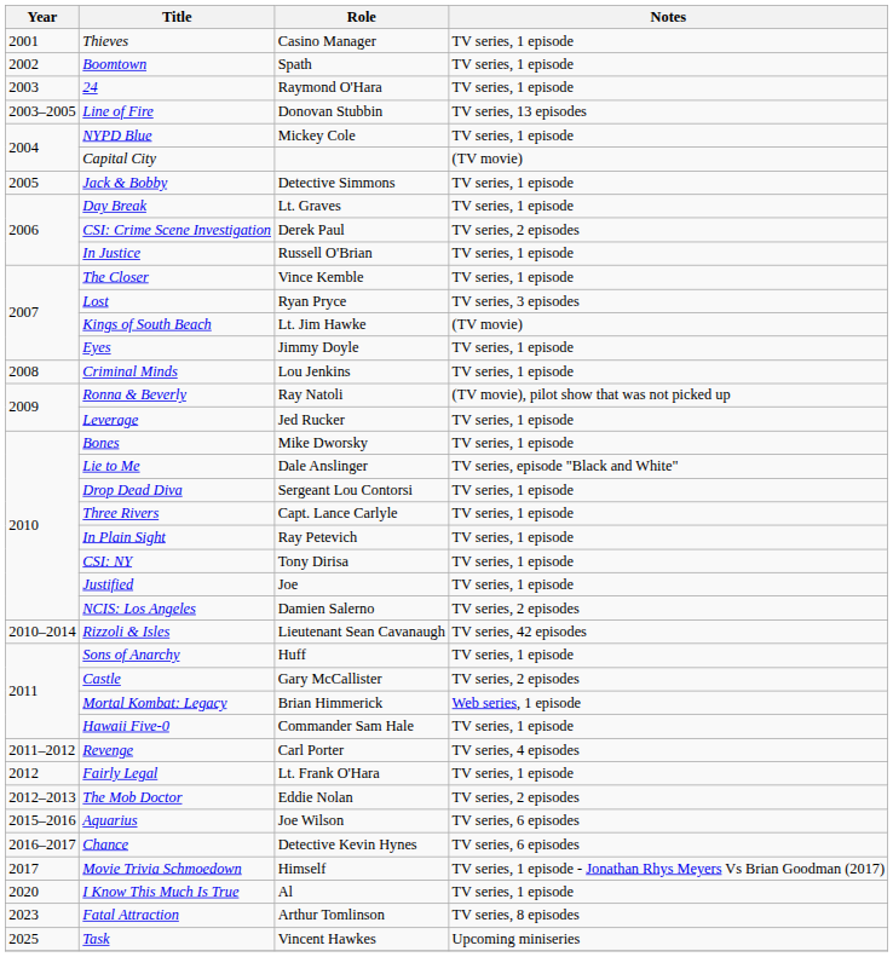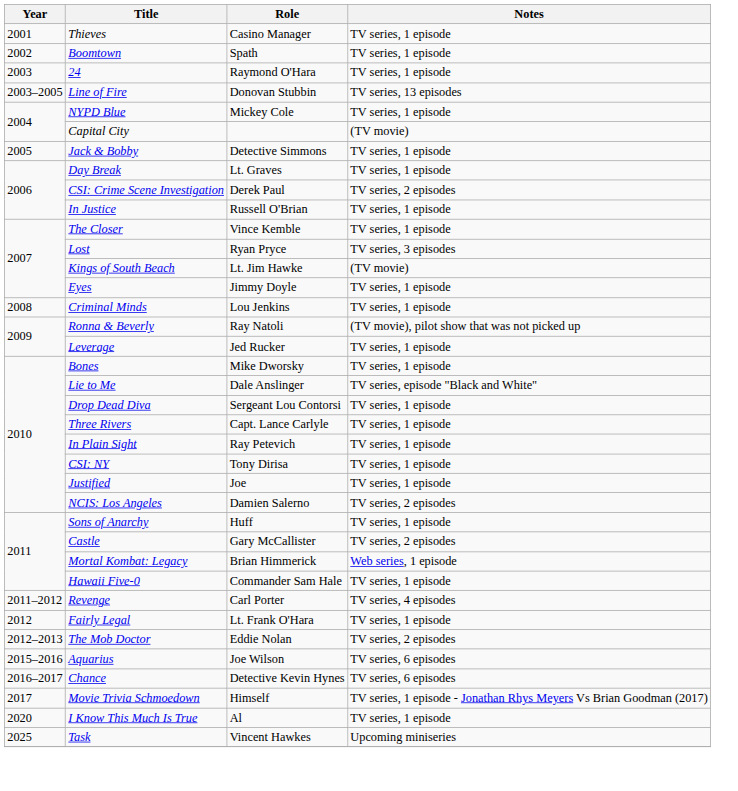 <table class="wikitable sortable">
 <tr>
 <th>Year</th>
 <th>Title</th>
 <th>Role</th>
 <th>Notes</th>
 </tr>
 <tr>
 <td>2001</td>
 <td><em>Thieves</em></td>
 <td>Casino Manager</td>
 <td>TV series, 1 episode</td>
 </tr>
 <tr>
 <td>2002</td>
 <td><em><a href='#'>Boomtown</a></em></td>
 <td>Spath</td>
 <td>TV series, 1 episode</td>
 </tr>
 <tr>
 <td>2003</td>
 <td><em><a href='#'>24</a></em></td>
 <td>Raymond O'Hara</td>
 <td>TV series, 1 episode</td>
 </tr>
 <tr>
 <td>2003–2005</td>
 <td><em><a href='#'>Line of Fire</a></em></td>
 <td>Donovan Stubbin</td>
 <td>TV series, 13 episodes</td>
 </tr>
 <tr>
 <td rowspan=2>2004</td>
 <td><em><a href='#'>NYPD Blue</a></em></td>
 <td>Mickey Cole</td>
 <td>TV series, 1 episode</td>
 </tr>
 <tr>
 <td><em>Capital City</em></td>
 <td></td>
 <td>(TV movie)</td>
 </tr>
 <tr>
 <td>2005</td>
 <td><em><a href='#'>Jack & Bobby</a></em></td>
 <td>Detective Simmons</td>
 <td>TV series, 1 episode</td>
 </tr>
 <tr>
 <td rowspan=3>2006</td>
 <td><em><a href='#'>Day Break</a></em></td>
 <td>Lt. Graves</td>
 <td>TV series, 1 episode</td>
 </tr>
 <tr>
 <td><em><a href='#'>CSI: Crime Scene Investigation</a></em></td>
 <td>Derek Paul</td>
 <td>TV series, 2 episodes</td>
 </tr>
 <tr>
 <td><em><a href='#'>In Justice</a></em></td>
 <td>Russell O'Brian</td>
 <td>TV series, 1 episode</td>
 </tr>
 <tr>
 <td rowspan=4>2007</td>
 <td><em><a href='#'>The Closer</a></em></td>
 <td>Vince Kemble</td>
 <td>TV series, 1 episode</td>
 </tr>
 <tr>
 <td><em><a href='#'>Lost</a></em></td>
 <td>Ryan Pryce</td>
 <td>TV series, 3 episodes</td>
 </tr>
 <tr>
 <td><em><a href='#'>Kings of South Beach</a></em></td>
 <td>Lt. Jim Hawke</td>
 <td>(TV movie)</td>
 </tr>
 <tr>
 <td><em><a href='#'>Eyes</a></em></td>
 <td>Jimmy Doyle</td>
 <td>TV series, 1 episode</td>
 </tr>
 <tr>
 <td>2008</td>
 <td><em><a href='#'>Criminal Minds</a></em></td>
 <td>Lou Jenkins</td>
 <td>TV series, 1 episode</td>
 </tr>
 <tr>
 <td rowspan=2>2009</td>
 <td><em><a href='#'>Ronna & Beverly</a></em></td>
 <td>Ray Natoli</td>
 <td>(TV movie), pilot show that was not picked up</td>
 </tr>
 <tr>
 <td><em><a href='#'>Leverage</a></em></td>
 <td>Jed Rucker</td>
 <td>TV series, 1 episode</td>
 </tr>
 <tr>
 <td rowspan=8>2010</td>
 <td><em><a href='#'>Bones</a></em></td>
 <td>Mike Dworsky</td>
 <td>TV series, 1 episode</td>
 </tr>
 <tr>
 <td><em><a href='#'>Lie to Me</a></em></td>
 <td>Dale Anslinger</td>
 <td>TV series, episode "Black and White"</td>
 </tr>
 <tr>
 <td><em><a href='#'>Drop Dead Diva</a></em></td>
 <td>Sergeant Lou Contorsi</td>
 <td>TV series, 1 episode</td>
 </tr>
 <tr>
 <td><em><a href='#'>Three Rivers</a></em></td>
 <td>Capt. Lance Carlyle</td>
 <td>TV series, 1 episode</td>
 </tr>
 <tr>
 <td><em><a href='#'>In Plain Sight</a></em></td>
 <td>Ray Petevich</td>
 <td>TV series, 1 episode</td>
 </tr>
 <tr>
 <td><em><a href='#'>CSI: NY</a></em></td>
 <td>Tony Dirisa</td>
 <td>TV series, 1 episode</td>
 </tr>
 <tr>
 <td><em><a href='#'>Justified</a></em></td>
 <td>Joe</td>
 <td>TV series, 1 episode</td>
 </tr>
 <tr>
 <td><em><a href='#'>NCIS: Los Angeles</a></em></td>
 <td>Damien Salerno</td>
 <td>TV series, 2 episodes</td>
 </tr>
 <tr>
-<td>2010–2014</td>
-<td><em><a href='#'>Rizzoli & Isles</a></em></td>
-<td>Lieutenant Sean Cavanaugh</td>
-<td>TV series, 42 episodes</td>
-</tr>
-<tr>
 <td rowspan=4>2011</td>
 <td><em><a href='#'>Sons of Anarchy</a></em></td>
 <td>Huff</td>
 <td>TV series, 1 episode</td>
 </tr>
 <tr>
 <td><em><a href='#'>Castle</a></em></td>
 <td>Gary McCallister</td>
 <td>TV series, 2 episodes</td>
 </tr>
 <tr>
 <td><em><a href='#'>Mortal Kombat: Legacy</a></em></td>
 <td>Brian Himmerick</td>
 <td><a href='#'>Web series</a>, 1 episode</td>
 </tr>
 <tr>
 <td><em><a href='#'>Hawaii Five-0</a></em></td>
 <td>Commander Sam Hale</td>
 <td>TV series, 1 episode</td>
 </tr>
 <tr>
 <td>2011–2012</td>
 <td><em><a href='#'>Revenge</a></em></td>
 <td>Carl Porter</td>
 <td>TV series, 4 episodes</td>
 </tr>
 <tr>
 <td>2012</td>
 <td><em><a href='#'>Fairly Legal</a></em></td>
 <td>Lt. Frank O'Hara</td>
 <td>TV series, 1 episode</td>
 </tr>
 <tr>
 <td>2012–2013</td>
 <td><em><a href='#'>The Mob Doctor</a></em></td>
 <td>Eddie Nolan</td>
 <td>TV series, 2 episodes</td>
 </tr>
 <tr>
 <td>2015–2016</td>
 <td><em><a href='#'>Aquarius</a></em></td>
 <td>Joe Wilson</td>
 <td>TV series, 6 episodes</td>
 </tr>
 <tr>
 <td>2016–2017</td>
 <td><em><a href='#'>Chance</a></em></td>
 <td>Detective Kevin Hynes</td>
 <td>TV series, 6 episodes</td>
 </tr>
 <tr>
 <td>2017</td>
 <td><em><a href='#'>Movie Trivia Schmoedown</a></em></td>
 <td>Himself</td>
 <td>TV series, 1 episode  - <a href='#'>Jonathan Rhys Meyers</a> Vs Brian Goodman (2017)</td>
 </tr>
 <tr>
 <td>2020</td>
 <td><em><a href='#'>I Know This Much Is True</a></em></td>
 <td>Al</td>
 <td>TV series, 1 episode</td>
 </tr>
 <tr>
-<td>2023</td>
-<td><em><a href='#'>Fatal Attraction</a></em></td>
-<td>Arthur Tomlinson</td>
-<td>TV series, 8 episodes</td>
-</tr>
-<tr>
 <td>2025</td>
 <td><em><a href='#'>Task</a></em></td>
 <td>Vincent Hawkes</td>
 <td>Upcoming miniseries</td>
 </tr>
 <tr>
 </tr>
 </table>
